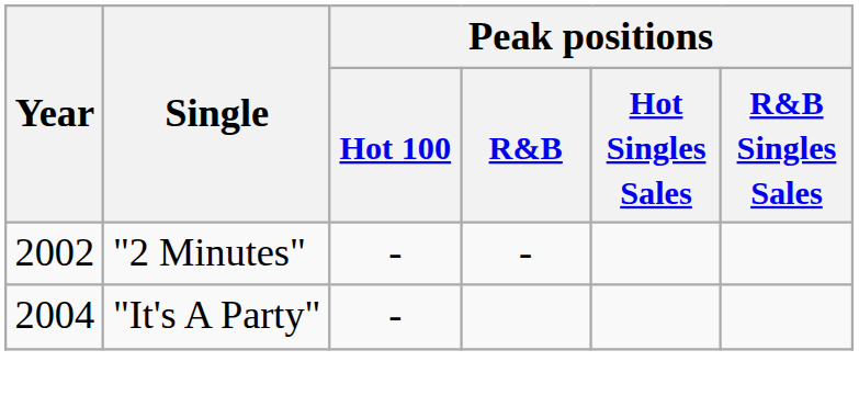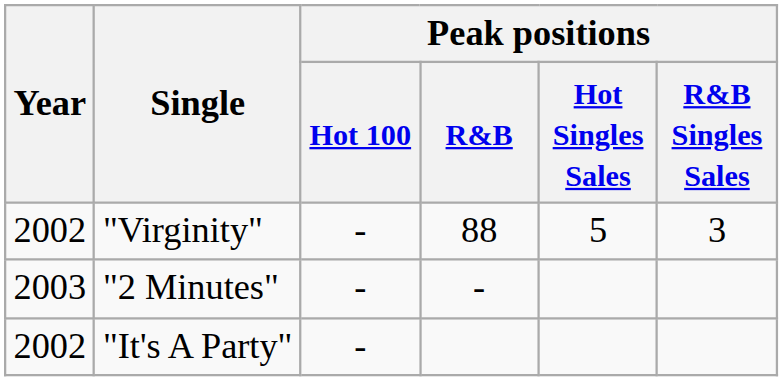 <table class="wikitable">
 <tr>
 <th rowspan="2">Year</th>
 <th rowspan="2">Single</th>
 <th colspan="4">Peak positions</th>
 </tr>
 <tr>
 <th style="width:45px;"><small><a href='#'>Hot 100</a></small></th>
 <th style="width:45px;"><small><a href='#'>R&B</a></small></th>
 <th style="width:45px;"><small><a href='#'>Hot Singles Sales</a></small></th>
 <th style="width:45px;"><small><a href='#'>R&B Singles Sales</a></small></th>
 </tr>
 <tr>
 <td>2002</td>
+<td>"Virginity"</td>
+<td style="text-align:center;">-</td>
+<td style="text-align:center;">88</td>
+<td style="text-align:center;">5</td>
+<td style="text-align:center;">3</td>
+</tr>
+<tr>
+<td>2003</td>
 <td>"2 Minutes"</td>
 <td style="text-align:center;">-</td>
 <td style="text-align:center;">-</td>
 <td style="text-align:center;"></td>
 <td style="text-align:center;"></td>
 </tr>
 <tr>
-<td>2004</td>
+<td>2002</td>
 <td>"It's A Party"</td>
 <td style="text-align:center;">-</td>
 <td style="text-align:center;"></td>
 <td style="text-align:center;"></td>
 <td style="text-align:center;"></td>
 </tr>
 </table>
